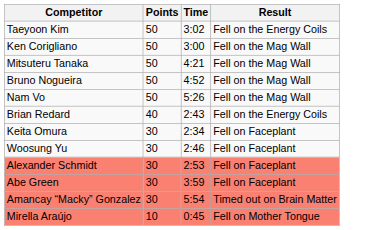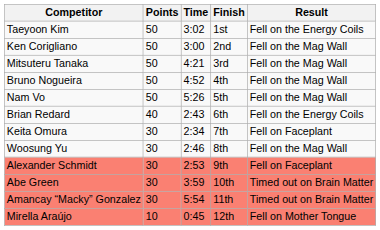 <table class="wikitable sortable">
 <tr>
 <th nowrap="nowrap">Competitor</th>
 <th>Points</th>
 <th>Time</th>
+<th>Finish</th>
 <th>Result</th>
 </tr>
 <tr>
 <td> Taeyoon Kim</td>
 <td>50</td>
 <td>3:02</td>
+<td>1st</td>
 <td>Fell on the Energy Coils</td>
 </tr>
 <tr>
 <td> Ken Corigliano</td>
 <td>50</td>
 <td>3:00</td>
+<td>2nd</td>
 <td>Fell on the Mag Wall</td>
 </tr>
 <tr>
 <td> Mitsuteru Tanaka</td>
 <td>50</td>
 <td>4:21</td>
+<td>3rd</td>
 <td>Fell on the Mag Wall</td>
 </tr>
 <tr>
 <td> Bruno Nogueira</td>
 <td>50</td>
 <td>4:52</td>
+<td>4th</td>
 <td>Fell on the Mag Wall</td>
 </tr>
 <tr>
 <td> Nam Vo</td>
 <td>50</td>
 <td>5:26</td>
+<td>5th</td>
 <td>Fell on the Mag Wall</td>
 </tr>
 <tr>
 <td> Brian Redard</td>
 <td>40</td>
 <td>2:43</td>
+<td>6th</td>
 <td>Fell on the Energy Coils</td>
 </tr>
 <tr>
 <td> Keita Omura</td>
 <td>30</td>
 <td>2:34</td>
+<td>7th</td>
 <td>Fell on Faceplant</td>
 </tr>
 <tr>
 <td> Woosung Yu</td>
 <td>30</td>
 <td>2:46</td>
-<td>Fell on Faceplant</td>
+<td>8th</td>
+<td>Fell on the Mag Wall</td>
 </tr>
 <tr style="background-color:#fa8072">
 <td> Alexander Schmidt</td>
 <td>30</td>
 <td>2:53</td>
+<td>9th</td>
 <td>Fell on Faceplant</td>
 </tr>
 <tr style="background-color:#fa8072">
 <td> Abe Green</td>
 <td>30</td>
 <td>3:59</td>
-<td>Fell on Faceplant</td>
+<td>10th</td>
+<td>Timed out on Brain Matter</td>
 </tr>
 <tr style="background-color:#fa8072">
 <td> Amancay “Macky” Gonzalez</td>
 <td>30</td>
 <td>5:54</td>
+<td>11th</td>
 <td>Timed out on Brain Matter</td>
 </tr>
 <tr style="background-color:#fa8072">
 <td> Mirella Araújo</td>
 <td>10</td>
 <td>0:45</td>
+<td>12th</td>
 <td>Fell on Mother Tongue</td>
 </tr>
 </table>
